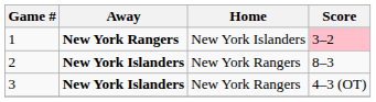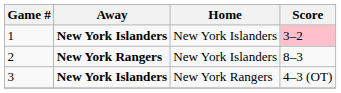 <table class="wikitable">
 <tr>
 <th>Game #</th>
 <th>Away</th>
 <th>Home</th>
 <th>Score</th>
 </tr>
 <tr>
 <td>1</td>
-<td><strong>New York Rangers</strong></td>
+<td><strong>New York Islanders</strong></td>
 <td>New York Islanders</td>
 <td style="background: pink;">3–2</td>
 </tr>
 <tr>
 <td>2</td>
-<td><strong>New York Islanders</strong></td>
-<td>New York Rangers</td>
+<td><strong>New York Rangers</strong></td>
+<td>New York Islanders</td>
 <td>8–3</td>
 </tr>
 <tr>
 <td>3</td>
 <td><strong>New York Islanders</strong></td>
 <td>New York Rangers</td>
 <td>4–3 (OT)</td>
 </tr>
 <tr>
 </tr>
 </table>
